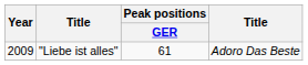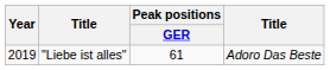 <table class="wikitable">
 <tr>
 <th rowspan="2">Year</th>
 <th rowspan="2">Title</th>
 <th>Peak positions</th>
 <th rowspan="2">Title</th>
 </tr>
 <tr>
 <th scope="col"><a href='#'>GER</a></th>
 </tr>
 <tr>
-<td align="center">2009</td>
+<td align="center">2019</td>
 <td>"Liebe ist alles"</td>
 <td align="center">61</td>
 <td align="center"><em>Adoro Das Beste</em></td>
 </tr>
 </table>
